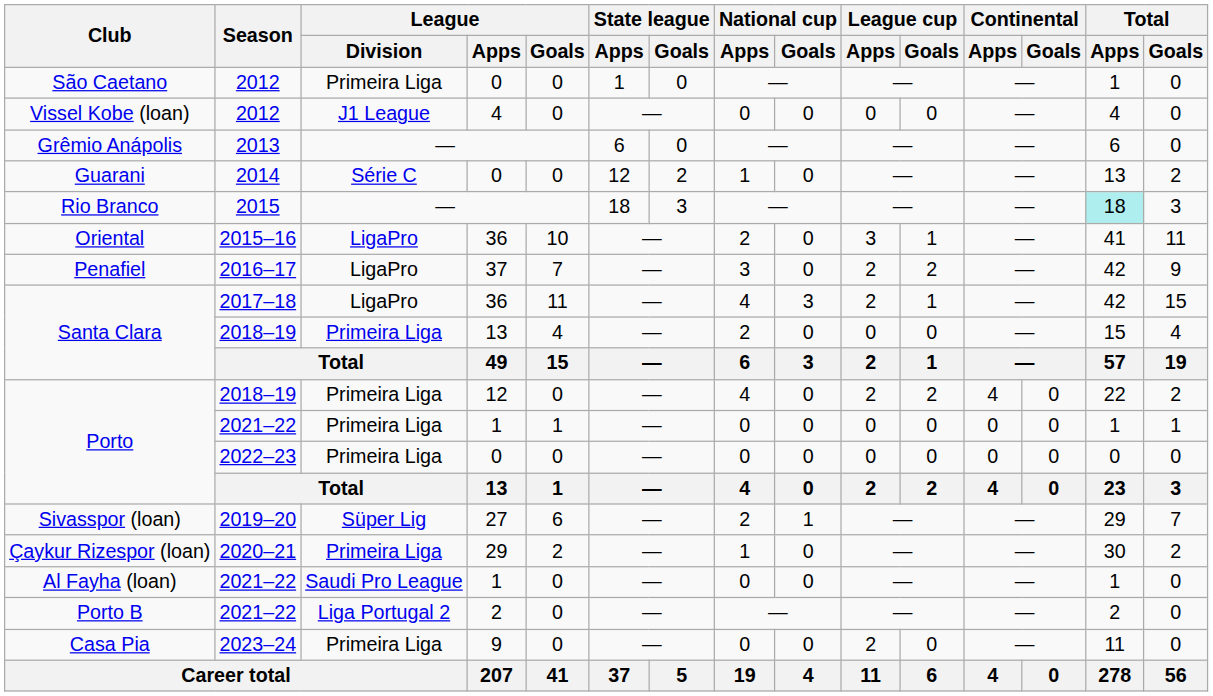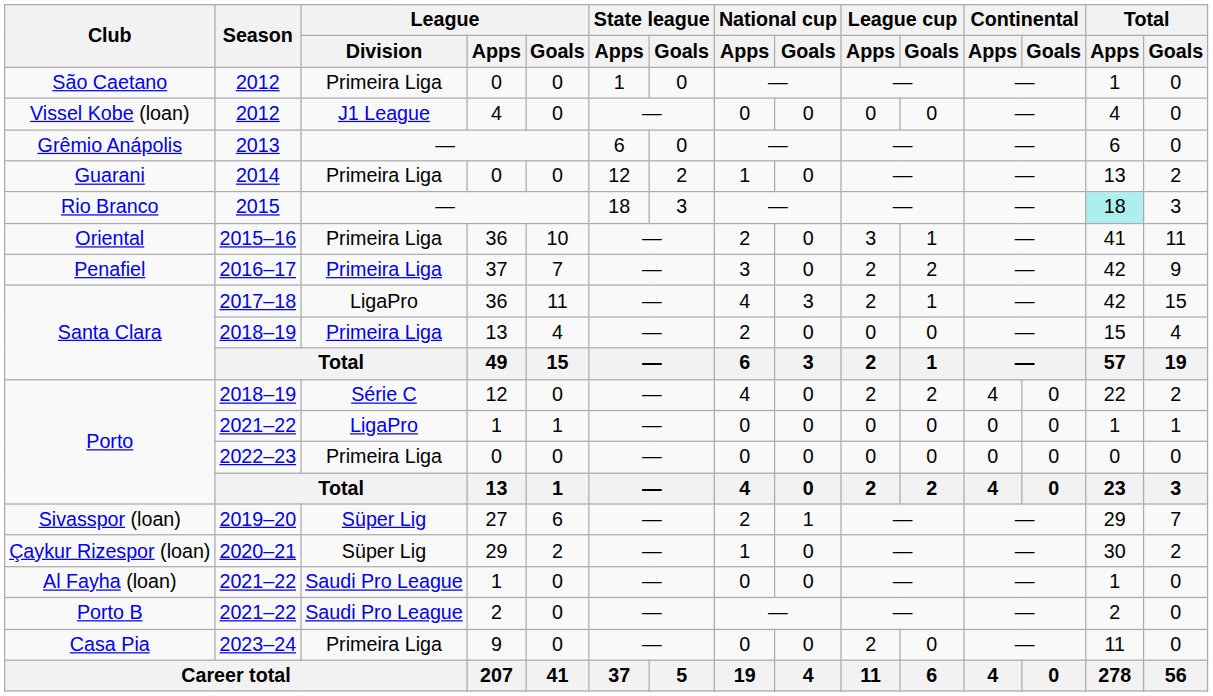 <table class="wikitable" style="text-align: center">
 <tr>
 <th rowspan="2">Club</th>
 <th rowspan="2">Season</th>
 <th colspan="3">League</th>
 <th colspan="2">State league</th>
 <th colspan="2">National cup</th>
 <th colspan="2">League cup</th>
 <th colspan="2">Continental</th>
 <th colspan="2">Total</th>
 </tr>
 <tr>
 <th>Division</th>
 <th>Apps</th>
 <th>Goals</th>
 <th>Apps</th>
 <th>Goals</th>
 <th>Apps</th>
 <th>Goals</th>
 <th>Apps</th>
 <th>Goals</th>
 <th>Apps</th>
 <th>Goals</th>
 <th>Apps</th>
 <th>Goals</th>
 </tr>
 <tr>
 <td><a href='#'>São Caetano</a></td>
 <td><a href='#'>2012</a></td>
 <td>Primeira Liga</td>
 <td>0</td>
 <td>0</td>
 <td>1</td>
 <td>0</td>
 <td colspan="2">—</td>
 <td colspan="2">—</td>
 <td colspan="2">—</td>
 <td>1</td>
 <td>0</td>
 </tr>
 <tr>
 <td><a href='#'>Vissel Kobe</a> (loan)</td>
 <td><a href='#'>2012</a></td>
 <td><a href='#'>J1 League</a></td>
 <td>4</td>
 <td>0</td>
 <td colspan="2">—</td>
 <td>0</td>
 <td>0</td>
 <td>0</td>
 <td>0</td>
 <td colspan="2">—</td>
 <td>4</td>
 <td>0</td>
 </tr>
 <tr>
 <td><a href='#'>Grêmio Anápolis</a></td>
 <td><a href='#'>2013</a></td>
 <td colspan="3">—</td>
 <td>6</td>
 <td>0</td>
 <td colspan="2">—</td>
 <td colspan="2">—</td>
 <td colspan="2">—</td>
 <td>6</td>
 <td>0</td>
 </tr>
 <tr>
 <td><a href='#'>Guarani</a></td>
 <td><a href='#'>2014</a></td>
-<td><a href='#'>Série C</a></td>
+<td>Primeira Liga</td>
 <td>0</td>
 <td>0</td>
 <td>12</td>
 <td>2</td>
 <td>1</td>
 <td>0</td>
 <td colspan="2">—</td>
 <td colspan="2">—</td>
 <td>13</td>
 <td>2</td>
 </tr>
 <tr>
 <td><a href='#'>Rio Branco</a></td>
 <td><a href='#'>2015</a></td>
 <td colspan="3">—</td>
 <td>18</td>
 <td>3</td>
 <td colspan="2">—</td>
 <td colspan="2">—</td>
 <td colspan="2">—</td>
 <td style="background: paleturquoise;">18</td>
 <td>3</td>
 </tr>
 <tr>
 <td><a href='#'>Oriental</a></td>
 <td><a href='#'>2015–16</a></td>
-<td><a href='#'>LigaPro</a></td>
+<td>Primeira Liga</td>
 <td>36</td>
 <td>10</td>
 <td colspan="2">—</td>
 <td>2</td>
 <td>0</td>
 <td>3</td>
 <td>1</td>
 <td colspan="2">—</td>
 <td>41</td>
 <td>11</td>
 </tr>
 <tr>
 <td><a href='#'>Penafiel</a></td>
 <td><a href='#'>2016–17</a></td>
-<td>LigaPro</td>
+<td><a href='#'>Primeira Liga</a></td>
 <td>37</td>
 <td>7</td>
 <td colspan="2">—</td>
 <td>3</td>
 <td>0</td>
 <td>2</td>
 <td>2</td>
 <td colspan="2">—</td>
 <td>42</td>
 <td>9</td>
 </tr>
 <tr>
 <td rowspan="3"><a href='#'>Santa Clara</a></td>
 <td><a href='#'>2017–18</a></td>
 <td>LigaPro</td>
 <td>36</td>
 <td>11</td>
 <td colspan="2">—</td>
 <td>4</td>
 <td>3</td>
 <td>2</td>
 <td>1</td>
 <td colspan="2">—</td>
 <td>42</td>
 <td>15</td>
 </tr>
 <tr>
 <td><a href='#'>2018–19</a></td>
 <td><a href='#'>Primeira Liga</a></td>
 <td>13</td>
 <td>4</td>
 <td colspan="2">—</td>
 <td>2</td>
 <td>0</td>
 <td>0</td>
 <td>0</td>
 <td colspan="2">—</td>
 <td>15</td>
 <td>4</td>
 </tr>
 <tr>
 <th colspan="2">Total</th>
 <th>49</th>
 <th>15</th>
 <th colspan="2">—</th>
 <th>6</th>
 <th>3</th>
 <th>2</th>
 <th>1</th>
 <th colspan="2">—</th>
 <th>57</th>
 <th>19</th>
 </tr>
 <tr>
 <td rowspan="4"><a href='#'>Porto</a></td>
 <td><a href='#'>2018–19</a></td>
-<td>Primeira Liga</td>
+<td><a href='#'>Série C</a></td>
 <td>12</td>
 <td>0</td>
 <td colspan="2">—</td>
 <td>4</td>
 <td>0</td>
 <td>2</td>
 <td>2</td>
 <td>4</td>
 <td>0</td>
 <td>22</td>
 <td>2</td>
 </tr>
 <tr>
 <td><a href='#'>2021–22</a></td>
-<td>Primeira Liga</td>
+<td><a href='#'>LigaPro</a></td>
 <td>1</td>
 <td>1</td>
 <td colspan="2">—</td>
 <td>0</td>
 <td>0</td>
 <td>0</td>
 <td>0</td>
 <td>0</td>
 <td>0</td>
 <td>1</td>
 <td>1</td>
 </tr>
 <tr>
 <td><a href='#'>2022–23</a></td>
 <td>Primeira Liga</td>
 <td>0</td>
 <td>0</td>
 <td colspan="2">—</td>
 <td>0</td>
 <td>0</td>
 <td>0</td>
 <td>0</td>
 <td>0</td>
 <td>0</td>
 <td>0</td>
 <td>0</td>
 </tr>
 <tr>
 <th colspan="2">Total</th>
 <th>13</th>
 <th>1</th>
 <th colspan="2">—</th>
 <th>4</th>
 <th>0</th>
 <th>2</th>
 <th>2</th>
 <th>4</th>
 <th>0</th>
 <th>23</th>
 <th>3</th>
 </tr>
 <tr>
 <td><a href='#'>Sivasspor</a> (loan)</td>
 <td><a href='#'>2019–20</a></td>
 <td><a href='#'>Süper Lig</a></td>
 <td>27</td>
 <td>6</td>
 <td colspan="2">—</td>
 <td>2</td>
 <td>1</td>
 <td colspan="2">—</td>
 <td colspan="2">—</td>
 <td>29</td>
 <td>7</td>
 </tr>
 <tr>
 <td><a href='#'>Çaykur Rizespor</a> (loan)</td>
 <td><a href='#'>2020–21</a></td>
-<td><a href='#'>Primeira Liga</a></td>
+<td>Süper Lig</td>
 <td>29</td>
 <td>2</td>
 <td colspan="2">—</td>
 <td>1</td>
 <td>0</td>
 <td colspan="2">—</td>
 <td colspan="2">—</td>
 <td>30</td>
 <td>2</td>
 </tr>
 <tr>
 <td><a href='#'>Al Fayha</a> (loan)</td>
 <td><a href='#'>2021–22</a></td>
 <td><a href='#'>Saudi Pro League</a></td>
 <td>1</td>
 <td>0</td>
 <td colspan="2">—</td>
 <td>0</td>
 <td>0</td>
 <td colspan="2">—</td>
 <td colspan="2">—</td>
 <td>1</td>
 <td>0</td>
 </tr>
 <tr>
 <td><a href='#'>Porto B</a></td>
 <td><a href='#'>2021–22</a></td>
-<td><a href='#'>Liga Portugal 2</a></td>
+<td><a href='#'>Saudi Pro League</a></td>
 <td>2</td>
 <td>0</td>
 <td colspan="2">—</td>
 <td colspan="2">—</td>
 <td colspan="2">—</td>
 <td colspan="2">—</td>
 <td>2</td>
 <td>0</td>
 </tr>
 <tr>
 <td><a href='#'>Casa Pia</a></td>
 <td><a href='#'>2023–24</a></td>
 <td>Primeira Liga</td>
 <td>9</td>
 <td>0</td>
 <td colspan="2">—</td>
 <td>0</td>
 <td>0</td>
 <td>2</td>
 <td>0</td>
 <td colspan="2">—</td>
 <td>11</td>
 <td>0</td>
 </tr>
 <tr>
 <th colspan="3">Career total</th>
 <th>207</th>
 <th>41</th>
 <th>37</th>
 <th>5</th>
 <th>19</th>
 <th>4</th>
 <th>11</th>
 <th>6</th>
 <th>4</th>
 <th>0</th>
 <th>278</th>
 <th>56</th>
 </tr>
 </table>
